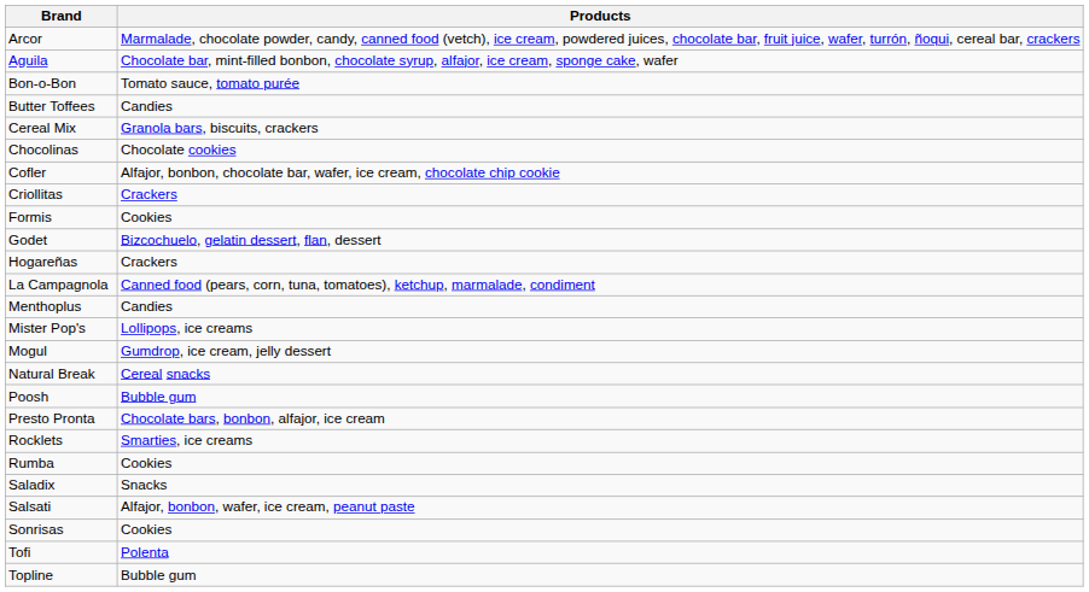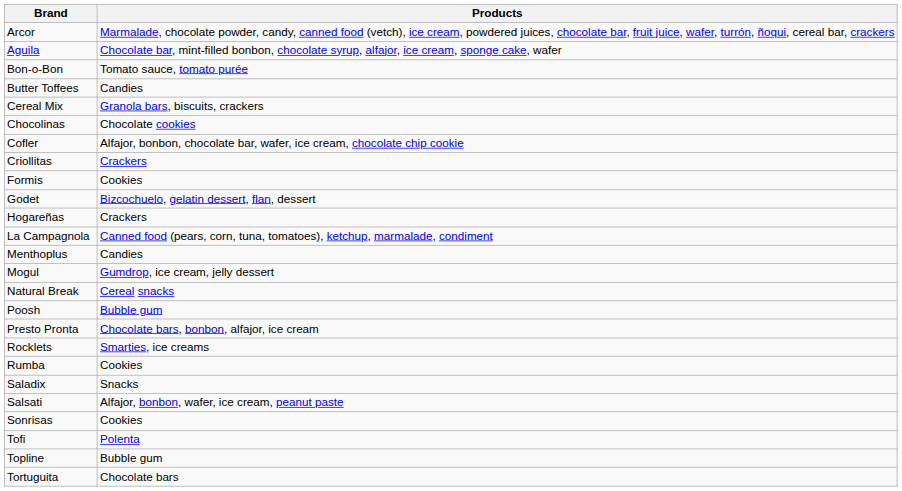 <table class="wikitable sortable" style="text-align:left">
 <tr>
 <th width=120px>Brand</th>
 <th>Products</th>
 </tr>
 <tr>
 <td>Arcor</td>
 <td><a href='#'>Marmalade</a>, chocolate powder, candy, <a href='#'>canned food</a> (vetch), <a href='#'>ice cream</a>, powdered juices, <a href='#'>chocolate bar</a>, <a href='#'>fruit juice</a>, <a href='#'>wafer</a>, <a href='#'>turrón</a>, <a href='#'>ñoqui</a>, cereal bar, <a href='#'>crackers</a></td>
 </tr>
 <tr>
 <td><a href='#'>Aguila</a></td>
 <td><a href='#'>Chocolate bar</a>, mint-filled bonbon, <a href='#'>chocolate syrup</a>, <a href='#'>alfajor</a>, <a href='#'>ice cream</a>, <a href='#'>sponge cake</a>, wafer</td>
 </tr>
 <tr>
 <td>Bon-o-Bon</td>
 <td>Tomato sauce, <a href='#'>tomato purée</a></td>
 </tr>
 <tr>
 <td>Butter Toffees</td>
 <td>Candies</td>
 </tr>
 <tr>
 <td>Cereal Mix</td>
 <td><a href='#'>Granola bars</a>, biscuits, crackers</td>
 </tr>
 <tr>
 <td>Chocolinas </td>
 <td>Chocolate <a href='#'>cookies</a></td>
 </tr>
 <tr>
 <td>Cofler</td>
 <td>Alfajor, bonbon, chocolate bar, wafer, ice cream, <a href='#'>chocolate chip cookie</a></td>
 </tr>
 <tr>
 <td>Criollitas </td>
 <td><a href='#'>Crackers</a></td>
 </tr>
 <tr>
 <td>Formis</td>
 <td>Cookies</td>
 </tr>
 <tr>
 <td>Godet</td>
 <td><a href='#'>Bizcochuelo</a>, <a href='#'>gelatin dessert</a>, <a href='#'>flan</a>, dessert</td>
 </tr>
 <tr>
 <td>Hogareñas</td>
 <td>Crackers</td>
 </tr>
 <tr>
 <td>La Campagnola</td>
 <td><a href='#'>Canned food</a> (pears, corn, tuna, tomatoes), <a href='#'>ketchup</a>, <a href='#'>marmalade</a>, <a href='#'>condiment</a></td>
 </tr>
 <tr>
 <td>Menthoplus</td>
 <td>Candies</td>
 </tr>
 <tr>
-<td>Mister Pop's</td>
-<td><a href='#'>Lollipops</a>, ice creams</td>
-</tr>
-<tr>
 <td>Mogul</td>
 <td><a href='#'>Gumdrop</a>, ice cream, jelly dessert</td>
 </tr>
 <tr>
 <td>Natural Break</td>
 <td><a href='#'>Cereal</a> <a href='#'>snacks</a></td>
 </tr>
 <tr>
 <td>Poosh</td>
 <td><a href='#'>Bubble gum</a></td>
 </tr>
 <tr>
 <td>Presto Pronta</td>
 <td><a href='#'>Chocolate bars</a>, <a href='#'>bonbon</a>, alfajor, ice cream</td>
 </tr>
 <tr>
 <td>Rocklets</td>
 <td><a href='#'>Smarties</a>, ice creams</td>
 </tr>
 <tr>
 <td>Rumba </td>
 <td>Cookies</td>
 </tr>
 <tr>
 <td>Saladix</td>
 <td>Snacks</td>
 </tr>
 <tr>
 <td>Salsati</td>
 <td>Alfajor, <a href='#'>bonbon</a>, wafer, ice cream, <a href='#'>peanut paste</a></td>
 </tr>
 <tr>
 <td>Sonrisas</td>
 <td>Cookies</td>
 </tr>
 <tr>
 <td>Tofi </td>
 <td><a href='#'>Polenta</a></td>
 </tr>
 <tr>
 <td>Topline</td>
 <td>Bubble gum</td>
 </tr>
+<tr>
+<td>Tortuguita</td>
+<td>Chocolate bars</td>
+</tr>
 </table>
